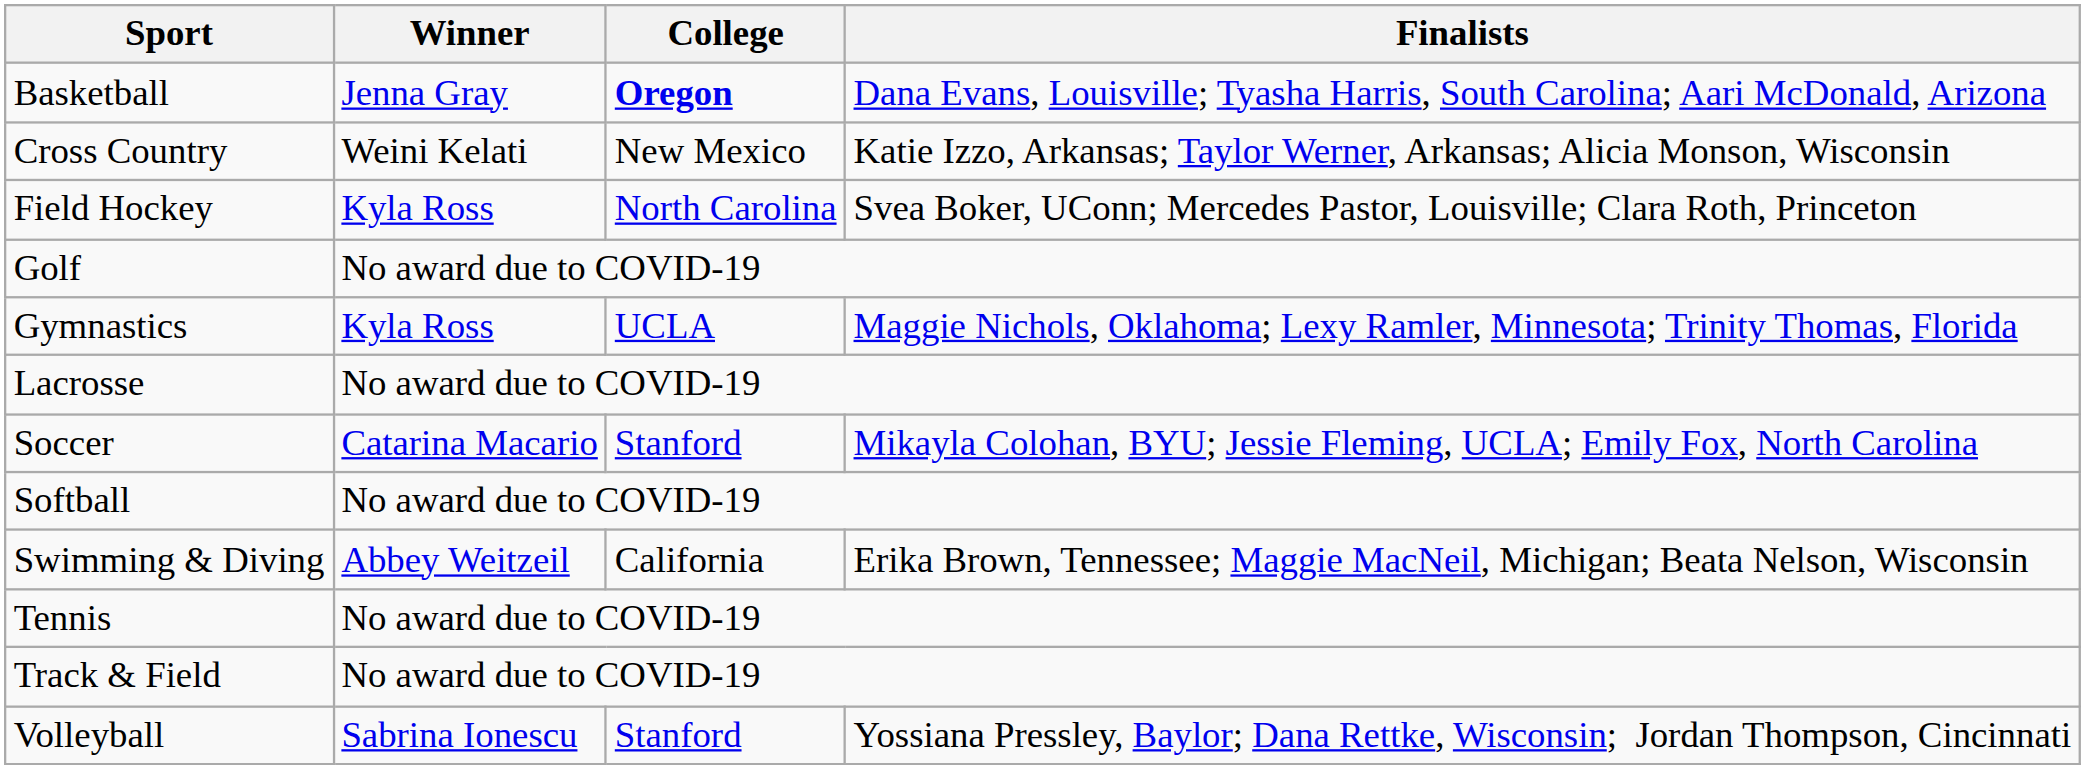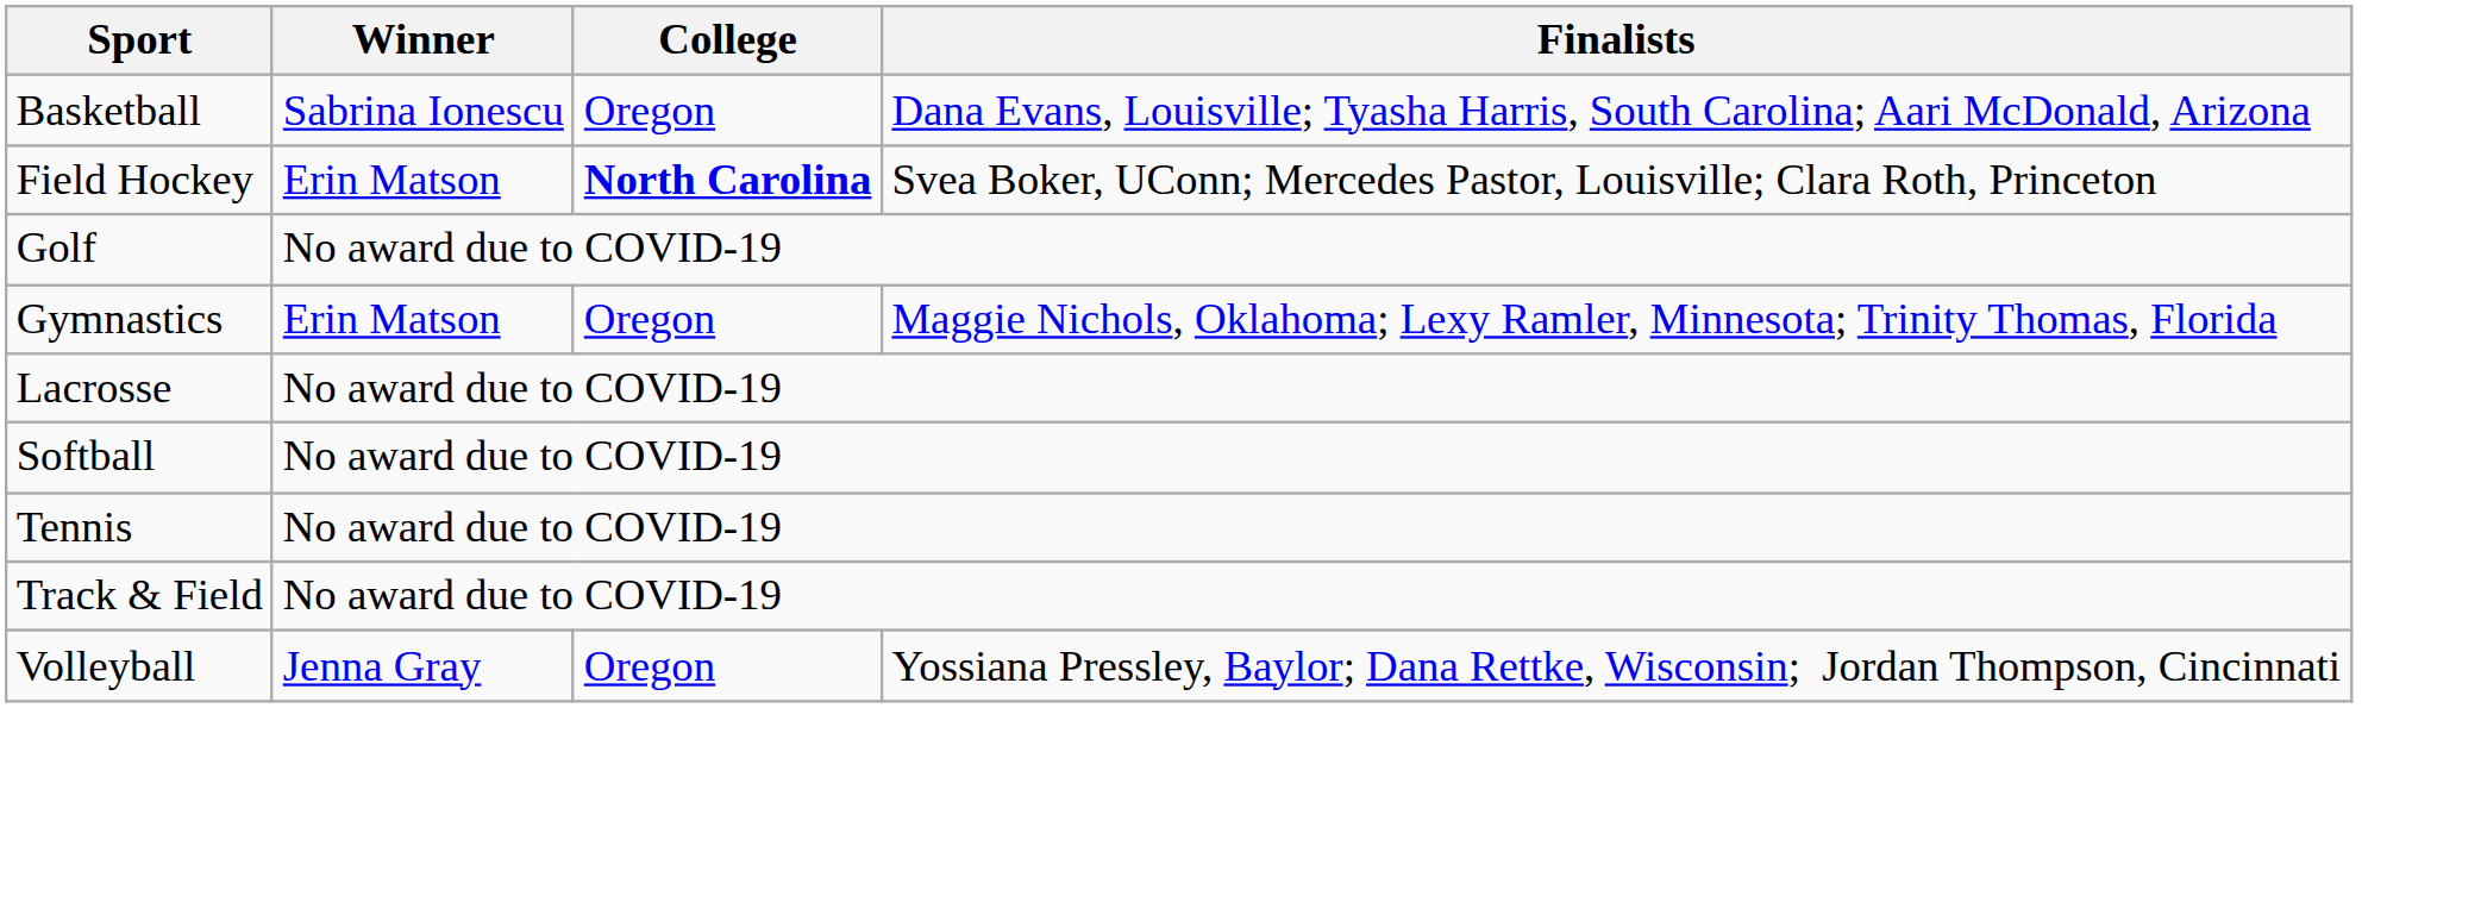 <table class="wikitable">
 <tr>
 <th>Sport</th>
 <th>Winner</th>
 <th>College</th>
 <th>Finalists</th>
 </tr>
 <tr>
 <td>Basketball</td>
-<td><a href='#'>Jenna Gray</a></td>
-<td><strong><a href='#'>Oregon</a></strong></td>
+<td><a href='#'>Sabrina Ionescu</a></td>
+<td><a href='#'>Oregon</a></td>
 <td><a href='#'>Dana Evans</a>, <a href='#'>Louisville</a>; <a href='#'>Tyasha Harris</a>, <a href='#'>South Carolina</a>; <a href='#'>Aari McDonald</a>, <a href='#'>Arizona</a></td>
 </tr>
 <tr>
-<td>Cross Country</td>
-<td>Weini Kelati</td>
-<td>New Mexico</td>
-<td>Katie Izzo, Arkansas; <a href='#'>Taylor Werner</a>, Arkansas; Alicia Monson, Wisconsin</td>
-</tr>
-<tr>
 <td>Field Hockey</td>
-<td><a href='#'>Kyla Ross</a></td>
-<td><a href='#'>North Carolina</a></td>
+<td><a href='#'>Erin Matson</a></td>
+<td><strong><a href='#'>North Carolina</a></strong></td>
 <td>Svea Boker, UConn; Mercedes Pastor, Louisville; Clara Roth, Princeton</td>
 </tr>
 <tr>
 <td>Golf</td>
 <td colspan=3>No award due to COVID-19</td>
 </tr>
 <tr>
 <td>Gymnastics</td>
-<td><a href='#'>Kyla Ross</a></td>
-<td><a href='#'>UCLA</a></td>
+<td><a href='#'>Erin Matson</a></td>
+<td><a href='#'>Oregon</a></td>
 <td><a href='#'>Maggie Nichols</a>, <a href='#'>Oklahoma</a>; <a href='#'>Lexy Ramler</a>, <a href='#'>Minnesota</a>; <a href='#'>Trinity Thomas</a>, <a href='#'>Florida</a></td>
 </tr>
 <tr>
 <td>Lacrosse</td>
 <td colspan=3>No award due to COVID-19</td>
 </tr>
 <tr>
-<td>Soccer</td>
-<td><a href='#'>Catarina Macario</a></td>
-<td><a href='#'>Stanford</a></td>
-<td><a href='#'>Mikayla Colohan</a>, <a href='#'>BYU</a>; <a href='#'>Jessie Fleming</a>, <a href='#'>UCLA</a>; <a href='#'>Emily Fox</a>, <a href='#'>North Carolina</a></td>
-</tr>
-<tr>
 <td>Softball</td>
 <td colspan=3>No award due to COVID-19</td>
-</tr>
-<tr>
-<td>Swimming & Diving</td>
-<td><a href='#'>Abbey Weitzeil</a></td>
-<td>California</td>
-<td>Erika Brown, Tennessee; <a href='#'>Maggie MacNeil</a>, Michigan; Beata Nelson, Wisconsin</td>
 </tr>
 <tr>
 <td>Tennis</td>
 <td colspan=3>No award due to COVID-19</td>
 </tr>
 <tr>
 <td>Track & Field</td>
 <td colspan=3>No award due to COVID-19</td>
 </tr>
 <tr>
 <td>Volleyball</td>
-<td><a href='#'>Sabrina Ionescu</a></td>
-<td><a href='#'>Stanford</a></td>
+<td><a href='#'>Jenna Gray</a></td>
+<td><a href='#'>Oregon</a></td>
 <td>Yossiana Pressley, <a href='#'>Baylor</a>; <a href='#'>Dana Rettke</a>, <a href='#'>Wisconsin</a>;  Jordan Thompson, Cincinnati</td>
 </tr>
 </table>
